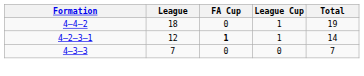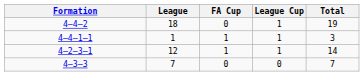 <table class="wikitable">
 <tr>
 <th><a href='#'>Formation</a></th>
 <th width=15%>League</th>
 <th width=15%>FA Cup</th>
 <th width=15%>League Cup</th>
 <th width=15%>Total</th>
 </tr>
 <tr>
 <td align="center"><a href='#'>4–4–2</a></td>
 <td align="center">18</td>
 <td align="center">0</td>
 <td align="center">1</td>
 <td align="center">19</td>
 </tr>
 <tr>
+<td align="center"><a href='#'>4–4–1–1</a></td>
+<td align="center">1</td>
+<td align="center">1</td>
+<td align="center">1</td>
+<td align="center">3</td>
+</tr>
+<tr>
 <td align="center"><a href='#'>4–2–3–1</a></td>
 <td align="center">12</td>
-<td align="center"><strong>1</strong></td>
+<td align="center">1</td>
 <td align="center">1</td>
 <td align="center">14</td>
 </tr>
 <tr>
 <td align="center"><a href='#'>4–3–3</a></td>
 <td align="center">7</td>
 <td align="center">0</td>
 <td align="center">0</td>
 <td align="center">7</td>
 </tr>
 </table>
